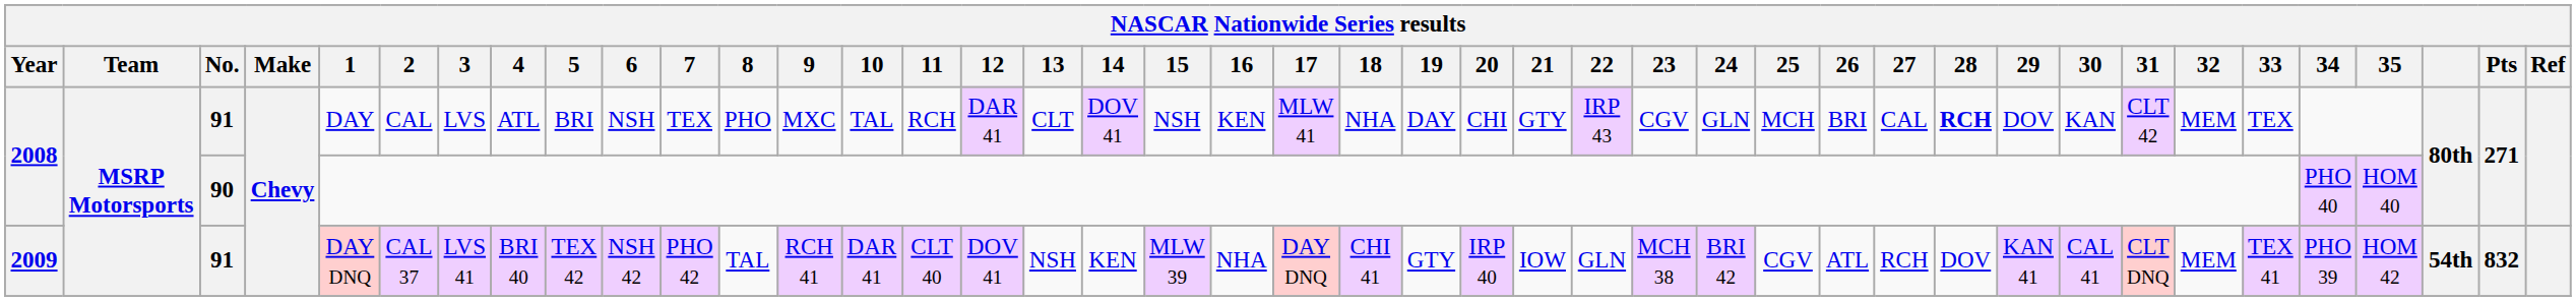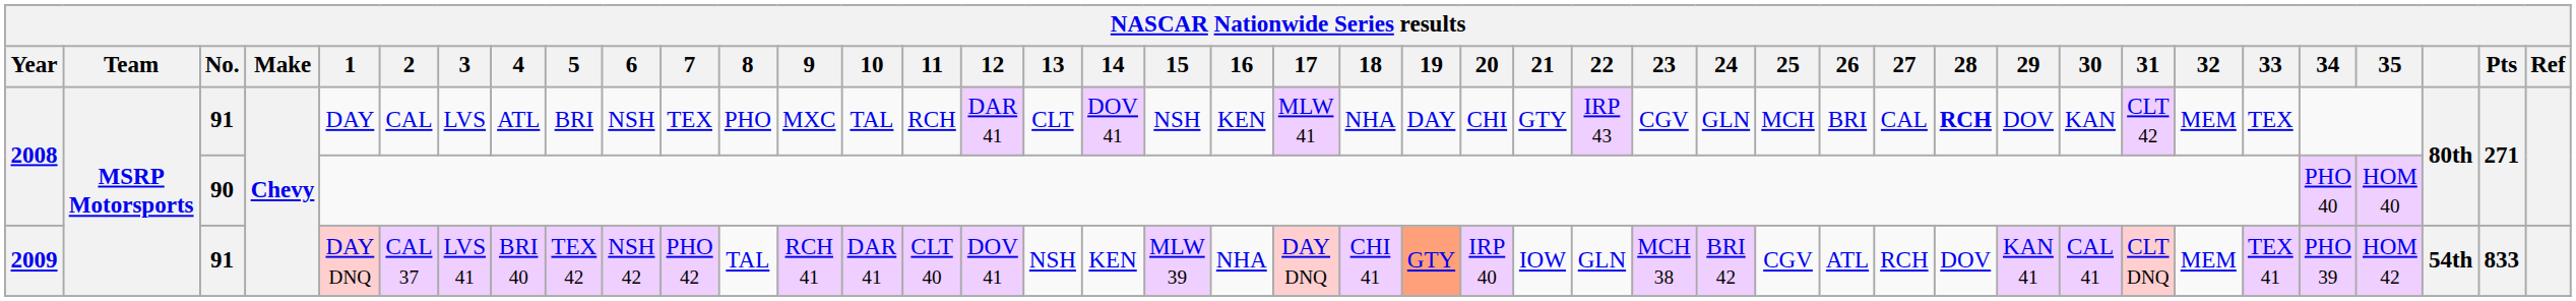 <table class="wikitable" style="text-align:center; font-size:75%">
 <tr>
 <th colspan=42><a href='#'>NASCAR</a> <a href='#'>Nationwide Series</a> results</th>
 </tr>
 <tr>
 <th>Year</th>
 <th>Team</th>
 <th>No.</th>
 <th>Make</th>
 <th>1</th>
 <th>2</th>
 <th>3</th>
 <th>4</th>
 <th>5</th>
 <th>6</th>
 <th>7</th>
 <th>8</th>
 <th>9</th>
 <th>10</th>
 <th>11</th>
 <th>12</th>
 <th>13</th>
 <th>14</th>
 <th>15</th>
 <th>16</th>
 <th>17</th>
 <th>18</th>
 <th>19</th>
 <th>20</th>
 <th>21</th>
 <th>22</th>
 <th>23</th>
 <th>24</th>
 <th>25</th>
 <th>26</th>
 <th>27</th>
 <th>28</th>
 <th>29</th>
 <th>30</th>
 <th>31</th>
 <th>32</th>
 <th>33</th>
 <th>34</th>
 <th>35</th>
 <th></th>
 <th>Pts</th>
 <th>Ref</th>
 </tr>
 <tr>
 <th rowspan=2><a href='#'>2008</a></th>
 <th rowspan=3><a href='#'>MSRP Motorsports</a></th>
 <th>91</th>
 <th rowspan=3><a href='#'>Chevy</a></th>
 <td><a href='#'>DAY</a></td>
 <td><a href='#'>CAL</a></td>
 <td><a href='#'>LVS</a></td>
 <td><a href='#'>ATL</a></td>
 <td><a href='#'>BRI</a></td>
 <td><a href='#'>NSH</a></td>
 <td><a href='#'>TEX</a></td>
 <td><a href='#'>PHO</a></td>
 <td><a href='#'>MXC</a></td>
 <td><a href='#'>TAL</a></td>
 <td><a href='#'>RCH</a></td>
 <td style="background:#EFCFFF;"><a href='#'>DAR</a><br><small>41</small></td>
 <td><a href='#'>CLT</a></td>
 <td style="background:#EFCFFF;"><a href='#'>DOV</a><br><small>41</small></td>
 <td><a href='#'>NSH</a></td>
 <td><a href='#'>KEN</a></td>
 <td style="background:#EFCFFF;"><a href='#'>MLW</a><br><small>41</small></td>
 <td><a href='#'>NHA</a></td>
 <td><a href='#'>DAY</a></td>
 <td><a href='#'>CHI</a></td>
 <td><a href='#'>GTY</a></td>
 <td style="background:#EFCFFF;"><a href='#'>IRP</a><br><small>43</small></td>
 <td><a href='#'>CGV</a></td>
 <td><a href='#'>GLN</a></td>
 <td><a href='#'>MCH</a></td>
 <td><a href='#'>BRI</a></td>
 <td><a href='#'>CAL</a></td>
 <td><strong><a href='#'>RCH</a></strong></td>
 <td><a href='#'>DOV</a></td>
 <td><a href='#'>KAN</a></td>
 <td style="background:#EFCFFF;"><a href='#'>CLT</a><br><small>42</small></td>
 <td><a href='#'>MEM</a></td>
 <td><a href='#'>TEX</a></td>
 <td colspan=2></td>
 <th rowspan=2>80th</th>
 <th rowspan=2>271</th>
 <th rowspan=2></th>
 </tr>
 <tr>
 <th>90</th>
 <td colspan=33></td>
 <td style="background:#EFCFFF;"><a href='#'>PHO</a><br><small>40</small></td>
 <td style="background:#EFCFFF;"><a href='#'>HOM</a><br><small>40</small></td>
 </tr>
 <tr>
 <th><a href='#'>2009</a></th>
 <th>91</th>
 <td style="background:#FFCFCF;"><a href='#'>DAY</a><br><small>DNQ</small></td>
 <td style="background:#EFCFFF;"><a href='#'>CAL</a><br><small>37</small></td>
 <td style="background:#EFCFFF;"><a href='#'>LVS</a><br><small>41</small></td>
 <td style="background:#EFCFFF;"><a href='#'>BRI</a><br><small>40</small></td>
 <td style="background:#EFCFFF;"><a href='#'>TEX</a><br><small>42</small></td>
 <td style="background:#EFCFFF;"><a href='#'>NSH</a><br><small>42</small></td>
 <td style="background:#EFCFFF;"><a href='#'>PHO</a><br><small>42</small></td>
 <td><a href='#'>TAL</a></td>
 <td style="background:#EFCFFF;"><a href='#'>RCH</a><br><small>41</small></td>
 <td style="background:#EFCFFF;"><a href='#'>DAR</a><br><small>41</small></td>
 <td style="background:#EFCFFF;"><a href='#'>CLT</a><br><small>40</small></td>
 <td style="background:#EFCFFF;"><a href='#'>DOV</a><br><small>41</small></td>
 <td><a href='#'>NSH</a></td>
 <td><a href='#'>KEN</a></td>
 <td style="background:#EFCFFF;"><a href='#'>MLW</a><br><small>39</small></td>
 <td><a href='#'>NHA</a></td>
 <td style="background:#FFCFCF;"><a href='#'>DAY</a><br><small>DNQ</small></td>
 <td style="background:#EFCFFF;"><a href='#'>CHI</a><br><small>41</small></td>
-<td><a href='#'>GTY</a></td>
+<td style="background: lightsalmon;"><a href='#'>GTY</a></td>
 <td style="background:#EFCFFF;"><a href='#'>IRP</a><br><small>40</small></td>
 <td><a href='#'>IOW</a></td>
 <td><a href='#'>GLN</a></td>
 <td style="background:#EFCFFF;"><a href='#'>MCH</a><br><small>38</small></td>
 <td style="background:#EFCFFF;"><a href='#'>BRI</a><br><small>42</small></td>
 <td><a href='#'>CGV</a></td>
 <td><a href='#'>ATL</a></td>
 <td><a href='#'>RCH</a></td>
 <td><a href='#'>DOV</a></td>
 <td style="background:#EFCFFF;"><a href='#'>KAN</a><br><small>41</small></td>
 <td style="background:#EFCFFF;"><a href='#'>CAL</a><br><small>41</small></td>
 <td style="background:#FFCFCF;"><a href='#'>CLT</a><br><small>DNQ</small></td>
 <td><a href='#'>MEM</a></td>
 <td style="background:#EFCFFF;"><a href='#'>TEX</a><br><small>41</small></td>
 <td style="background:#EFCFFF;"><a href='#'>PHO</a><br><small>39</small></td>
 <td style="background:#EFCFFF;"><a href='#'>HOM</a><br><small>42</small></td>
 <th>54th</th>
-<th>832</th>
+<th>833</th>
 <th></th>
 </tr>
 </table>
